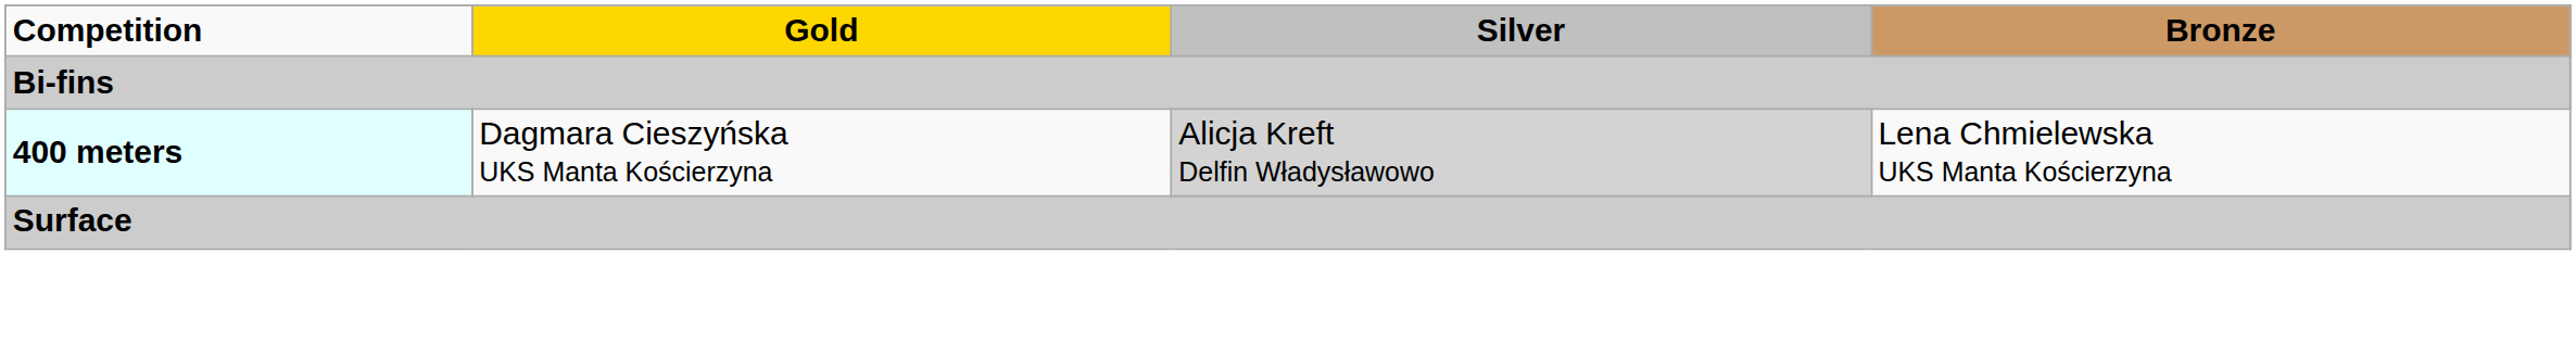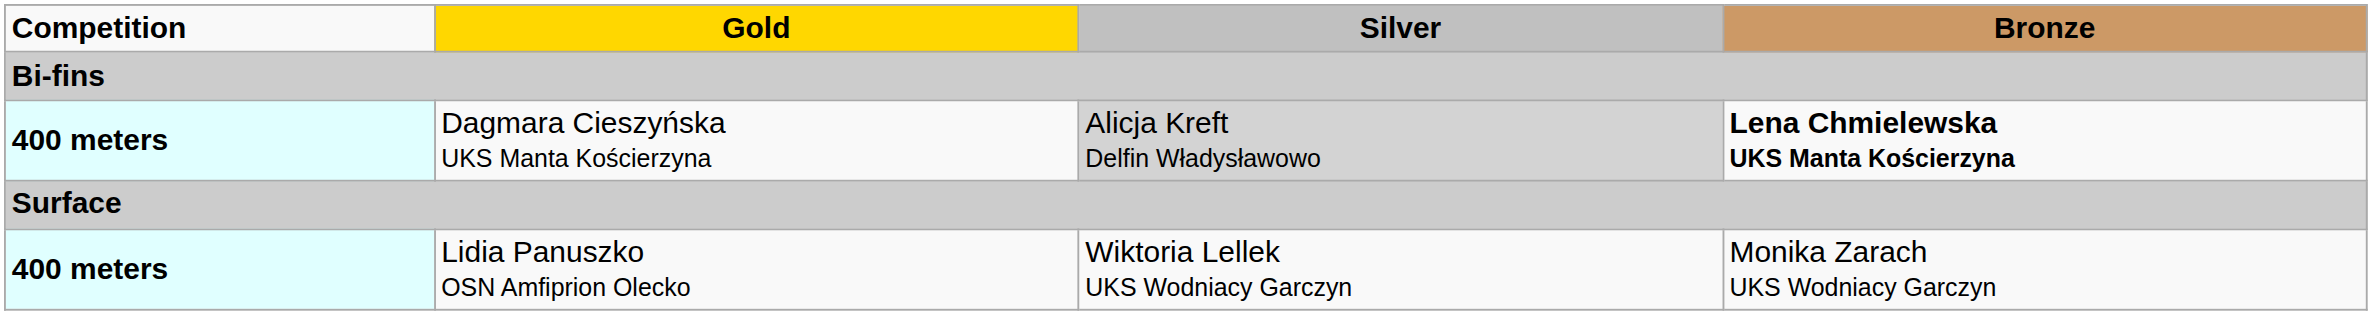 <table class="wikitable" style="font-size:100%" width="100%">
 <tr>
 <td width="14%"><strong>Competition</strong></td>
 <td align="center" bgcolor="gold" width="21%"><strong>Gold</strong></td>
 <td align="center" bgcolor="silver" width="21%"><strong>Silver</strong></td>
 <td align="center" bgcolor="CC9966" width="21%"><strong>Bronze</strong></td>
 </tr>
 <tr bgcolor="#cccccc">
 <td colspan="4"><strong>Bi-fins</strong></td>
 </tr>
 <tr>
 <td bgcolor="E0FFFF"><strong>400 meters</strong></td>
 <td>Dagmara Cieszyńska<br><small>UKS Manta Kościerzyna</small></td>
 <td style="background: lightgrey;">Alicja Kreft<br><small>Delfin Władysławowo</small></td>
-<td>Lena Chmielewska<br><small>UKS Manta Kościerzyna</small></td>
+<td><strong>Lena Chmielewska<br><small>UKS Manta Kościerzyna</small></strong></td>
 </tr>
 <tr bgcolor="#cccccc">
 <td colspan="4"><strong>Surface</strong></td>
 </tr>
+<tr>
+<td bgcolor="E0FFFF"><strong>400 meters</strong></td>
+<td>Lidia Panuszko<br><small>OSN Amfiprion Olecko</small></td>
+<td>Wiktoria Lellek<br><small>UKS Wodniacy Garczyn</small></td>
+<td>Monika Zarach<br><small>UKS Wodniacy Garczyn</small></td>
+</tr>
 </table>
